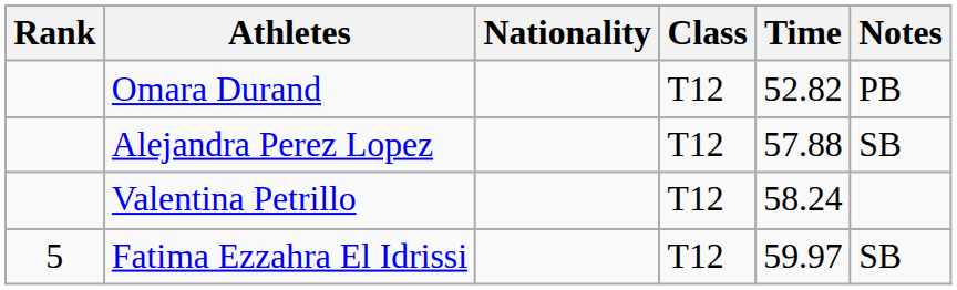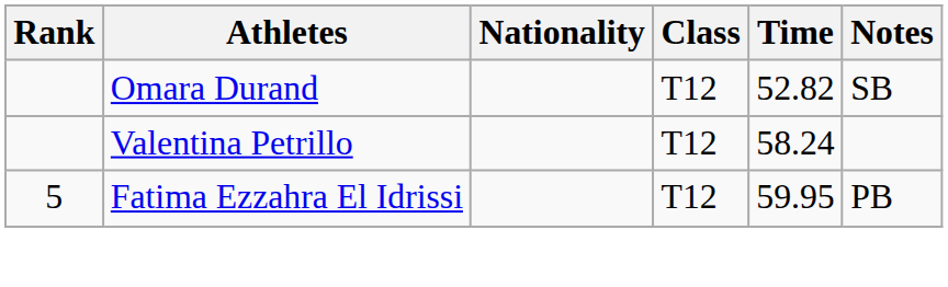 <table class="wikitable sortable" style="text-align:left">
 <tr>
 <th>Rank</th>
 <th>Athletes</th>
 <th>Nationality</th>
 <th>Class</th>
 <th>Time</th>
 <th>Notes</th>
 </tr>
 <tr>
 <td align=center></td>
 <td><a href='#'>Omara Durand</a></td>
 <td></td>
 <td>T12</td>
 <td>52.82</td>
-<td>PB</td>
-</tr>
-<tr>
-<td align=center></td>
-<td><a href='#'>Alejandra Perez Lopez</a></td>
-<td></td>
-<td>T12</td>
-<td>57.88</td>
 <td>SB</td>
 </tr>
 <tr>
 <td align=center></td>
 <td><a href='#'>Valentina Petrillo</a></td>
 <td></td>
 <td>T12</td>
 <td>58.24</td>
 <td></td>
 </tr>
 <tr>
 <td align=center>5</td>
 <td><a href='#'>Fatima Ezzahra El Idrissi</a></td>
 <td></td>
 <td>T12</td>
-<td>59.97</td>
-<td>SB</td>
+<td>59.95</td>
+<td>PB</td>
 </tr>
 </table>
